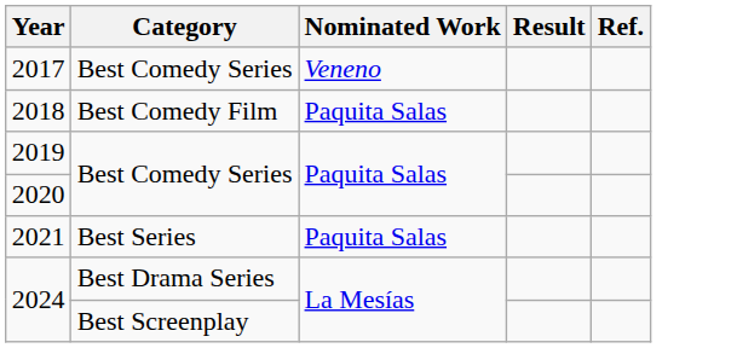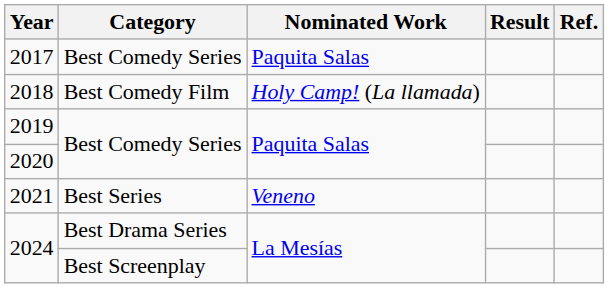 <table class="wikitable">
 <tr>
 <th>Year</th>
 <th>Category</th>
 <th>Nominated Work</th>
 <th>Result</th>
 <th>Ref.</th>
 </tr>
 <tr>
 <td>2017</td>
 <td>Best Comedy Series</td>
-<td><em><a href='#'>Veneno</a></em></td>
+<td><a href='#'>Paquita Salas</a></td>
 <td></td>
 <td></td>
 </tr>
 <tr>
 <td>2018</td>
 <td>Best Comedy Film</td>
-<td><a href='#'>Paquita Salas</a></td>
+<td><em><a href='#'>Holy Camp!</a></em> (<em>La llamada</em>)</td>
 <td></td>
 <td></td>
 </tr>
 <tr>
 <td>2019</td>
 <td rowspan="2">Best Comedy Series</td>
 <td rowspan="2"><a href='#'>Paquita Salas</a></td>
 <td></td>
 <td></td>
 </tr>
 <tr>
 <td>2020</td>
 <td></td>
 <td></td>
 </tr>
 <tr>
 <td>2021</td>
 <td>Best Series</td>
-<td><a href='#'>Paquita Salas</a></td>
+<td><em><a href='#'>Veneno</a></em></td>
 <td></td>
 <td></td>
 </tr>
 <tr>
 <td rowspan="2">2024</td>
 <td>Best Drama Series</td>
 <td rowspan="2"><a href='#'>La Mesías</a></td>
 <td></td>
 <td></td>
 </tr>
 <tr>
 <td>Best Screenplay</td>
 <td></td>
 <td></td>
 </tr>
 </table>
